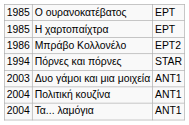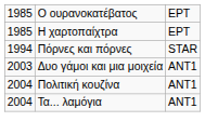 <table class="wikitable">
 <tr>
 <td>1985</td>
 <td>Ο ουρανοκατέβατος</td>
 <td>ΕΡΤ</td>
 </tr>
 <tr>
 <td>1985</td>
 <td>Η χαρτοπαίχτρα</td>
 <td>ΕΡΤ</td>
-</tr>
-<tr>
-<td>1986</td>
-<td>Μπράβο Κολλονέλο</td>
-<td>ΕΡΤ2</td>
 </tr>
 <tr>
 <td>1994</td>
 <td>Πόρνες και πόρνες</td>
 <td>STAR</td>
 </tr>
 <tr>
 <td>2003</td>
 <td>Δυο γάμοι και μια μοιχεία</td>
 <td>ΑΝΤ1</td>
 </tr>
 <tr>
 <td>2004</td>
 <td>Πολιτική κουζίνα</td>
 <td>ΑΝΤ1</td>
 </tr>
 <tr>
 <td>2004</td>
 <td>Τα... λαμόγια</td>
 <td>ΑΝΤ1</td>
 </tr>
 </table>
